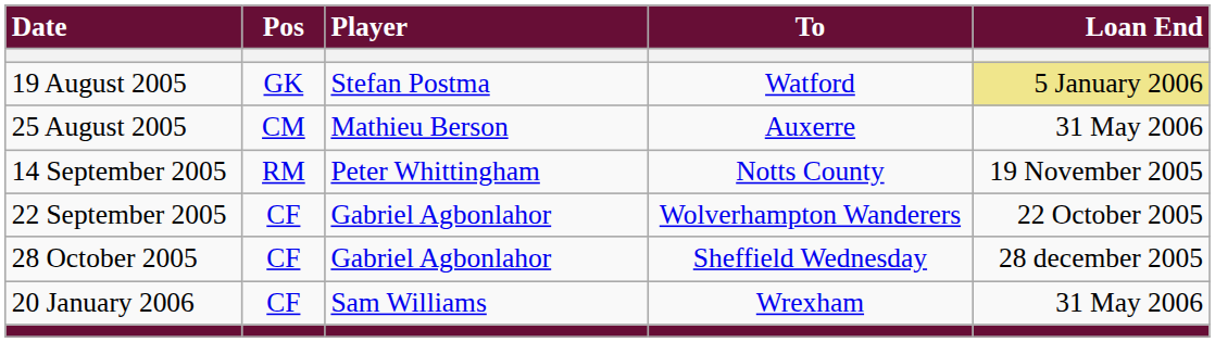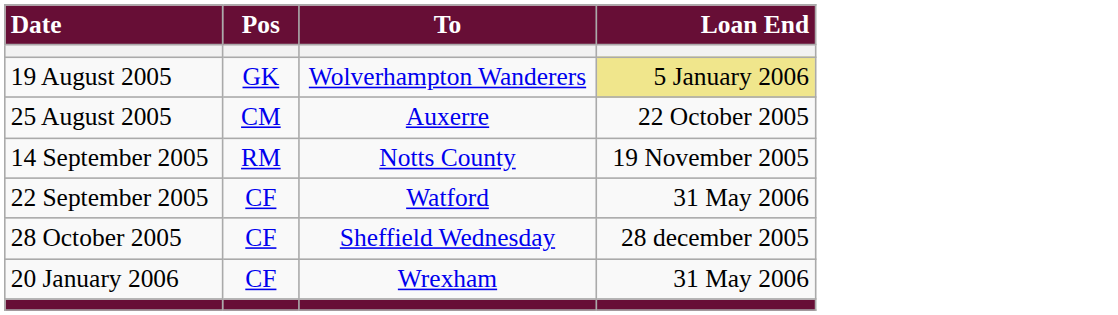 <table class="wikitable">
 <tr>
 <th style="background:#670E36; color:#ffffff; text-align:left; width:130px">Date</th>
 <th style="background:#670E36; color:#ffffff; text-align:center; width:40px">Pos</th>
-<th style="background:#670E36; color:#ffffff; text-align:left; width:180px">Player</th>
 <th style="background:#670E36; color:#ffffff; text-align:center; width:180px">To</th>
 <th style="background:#670E36; color:#ffffff; text-align:right; width:130px">Loan End</th>
 </tr>
 <tr>
 <th></th>
 <th></th>
 <th></th>
 <th></th>
-<th></th>
 </tr>
 <tr>
 <td>19 August 2005</td>
 <td style="text-align:center;"><a href='#'>GK</a></td>
-<td> <a href='#'>Stefan Postma</a></td>
-<td style="text-align:center;"><a href='#'>Watford</a></td>
+<td style="text-align:center;"><a href='#'>Wolverhampton Wanderers</a></td>
 <td style="background: khaki; text-align:right;">5 January 2006</td>
 </tr>
 <tr>
 <td>25 August 2005</td>
 <td style="text-align:center;"><a href='#'>CM</a></td>
-<td> <a href='#'>Mathieu Berson</a></td>
 <td style="text-align:center;"> <a href='#'>Auxerre</a></td>
-<td style="text-align:right;">31 May 2006</td>
+<td style="text-align:right;">22 October 2005</td>
 </tr>
 <tr>
 <td>14 September 2005</td>
 <td style="text-align:center;"><a href='#'>RM</a></td>
-<td><a href='#'>Peter Whittingham</a></td>
 <td style="text-align:center;"><a href='#'>Notts County</a></td>
 <td style="text-align:right;">19 November 2005</td>
 </tr>
 <tr>
 <td>22 September 2005</td>
 <td style="text-align:center;"><a href='#'>CF</a></td>
-<td><a href='#'>Gabriel Agbonlahor</a></td>
-<td style="text-align:center;"><a href='#'>Wolverhampton Wanderers</a></td>
-<td style="text-align:right;">22 October 2005</td>
+<td style="text-align:center;"><a href='#'>Watford</a></td>
+<td style="text-align:right;">31 May 2006</td>
 </tr>
 <tr>
 <td>28 October 2005</td>
 <td style="text-align:center;"><a href='#'>CF</a></td>
-<td><a href='#'>Gabriel Agbonlahor</a></td>
 <td style="text-align:center;"><a href='#'>Sheffield Wednesday</a></td>
 <td style="text-align:right;">28 december 2005</td>
 </tr>
 <tr>
 <td>20 January 2006</td>
 <td style="text-align:center;"><a href='#'>CF</a></td>
-<td><a href='#'>Sam Williams</a></td>
 <td style="text-align:center;"> <a href='#'>Wrexham</a></td>
 <td style="text-align:right;">31 May 2006</td>
 </tr>
 <tr>
 <th style="background:#670E36;"></th>
 <th style="background:#670E36;"></th>
 <th style="background:#670E36;"></th>
 <th style="background:#670E36;"></th>
-<th style="background:#670E36;"></th>
 </tr>
 </table>
